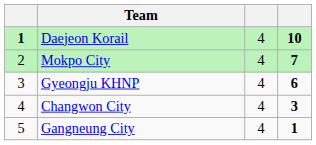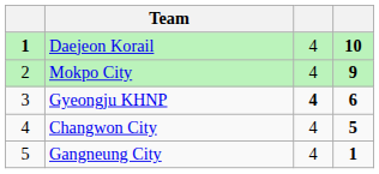 <table class="wikitable" style="text-align:center;">
 <tr>
 <th width=30></th>
 <th width=225>Team</th>
 <th width=30></th>
 <th width=30></th>
 </tr>
 <tr bgcolor=#bbf3bb>
 <td><strong>1</strong></td>
 <td align=left><a href='#'>Daejeon Korail</a></td>
 <td>4</td>
 <td><strong>10</strong></td>
 </tr>
 <tr bgcolor=#bbf3bb>
 <td>2</td>
 <td align=left><a href='#'>Mokpo City</a></td>
 <td>4</td>
-<td><strong>7</strong></td>
+<td><strong>9</strong></td>
 </tr>
 <tr>
 <td>3</td>
 <td align=left><a href='#'>Gyeongju KHNP</a></td>
-<td>4</td>
+<td><strong>4</strong></td>
 <td><strong>6</strong></td>
 </tr>
 <tr>
 <td>4</td>
 <td align=left><a href='#'>Changwon City</a></td>
 <td>4</td>
-<td><strong>3</strong></td>
+<td><strong>5</strong></td>
 </tr>
 <tr>
 <td>5</td>
 <td align=left><a href='#'>Gangneung City</a></td>
 <td>4</td>
 <td><strong>1</strong></td>
 </tr>
 </table>
